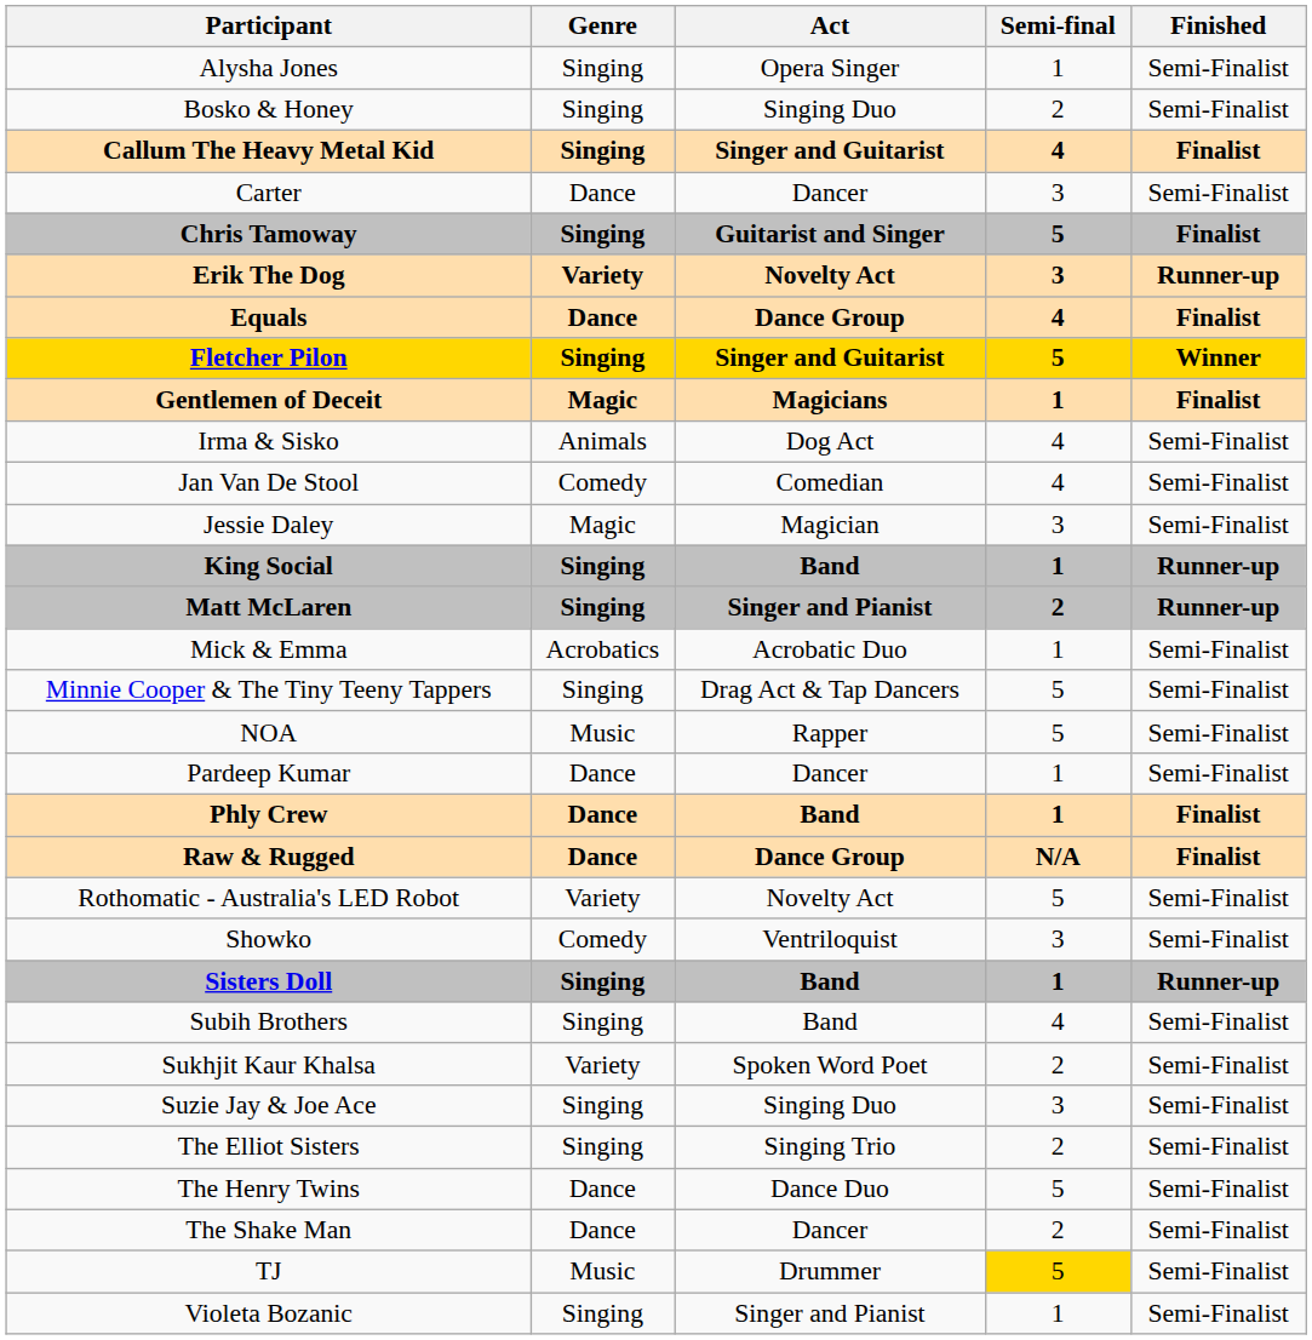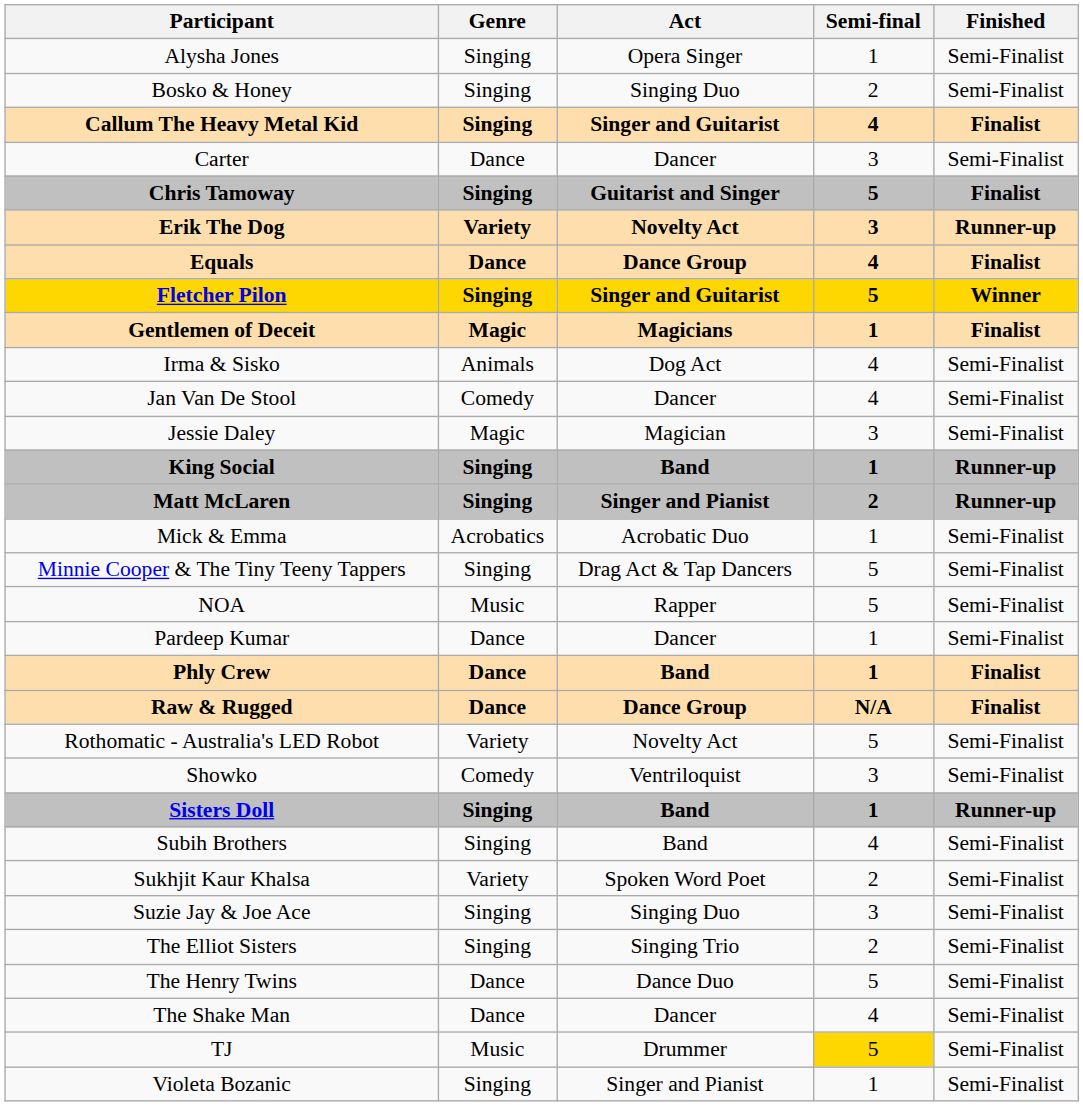 <table class="wikitable sortable" style="margin-left: auto; margin-right: auto; border: none; width:90%; text-align:center;">
 <tr>
 <th>Participant</th>
 <th>Genre</th>
 <th class="unsortable">Act</th>
 <th>Semi-final</th>
 <th>Finished</th>
 </tr>
 <tr>
 <td>Alysha Jones</td>
 <td>Singing</td>
 <td>Opera Singer</td>
 <td>1</td>
 <td>Semi-Finalist</td>
 </tr>
 <tr>
 <td>Bosko & Honey</td>
 <td>Singing</td>
 <td>Singing Duo</td>
 <td>2</td>
 <td>Semi-Finalist</td>
 </tr>
 <tr style="background:NavajoWhite; color:black;"|>
 <td><strong>Callum The Heavy Metal Kid</strong></td>
 <td><strong>Singing</strong></td>
 <td><strong>Singer and Guitarist</strong></td>
 <td><strong>4</strong></td>
 <td><strong>Finalist</strong></td>
 </tr>
 <tr>
 <td>Carter</td>
 <td>Dance</td>
 <td>Dancer</td>
 <td>3</td>
 <td>Semi-Finalist</td>
 </tr>
 <tr style="background:silver; color:black;"|>
 <td><strong>Chris Tamoway</strong></td>
 <td><strong>Singing</strong></td>
 <td><strong>Guitarist and Singer</strong></td>
 <td><strong>5</strong></td>
 <td><strong>Finalist</strong></td>
 </tr>
 <tr style="background:NavajoWhite; color:black;"|>
 <td><strong>Erik The Dog </strong></td>
 <td><strong>Variety</strong></td>
 <td><strong>Novelty Act</strong></td>
 <td><strong>3</strong></td>
 <td><strong>Runner-up</strong></td>
 </tr>
 <tr style="background:NavajoWhite; color:black;"|>
 <td><strong>Equals</strong></td>
 <td><strong>Dance</strong></td>
 <td><strong>Dance Group</strong></td>
 <td><strong>4</strong></td>
 <td><strong>Finalist</strong></td>
 </tr>
 <tr style="background:gold; color:black;"|>
 <td><strong><a href='#'>Fletcher Pilon</a></strong></td>
 <td><strong>Singing</strong></td>
 <td><strong>Singer and Guitarist</strong></td>
 <td><strong>5</strong></td>
 <td><strong>Winner</strong></td>
 </tr>
 <tr style="background:NavajoWhite; color:black;"|>
 <td><strong>Gentlemen of Deceit</strong></td>
 <td><strong>Magic</strong></td>
 <td><strong>Magicians</strong></td>
 <td><strong>1</strong></td>
 <td><strong>Finalist</strong></td>
 </tr>
 <tr>
 <td>Irma & Sisko</td>
 <td>Animals</td>
 <td>Dog Act</td>
 <td>4</td>
 <td>Semi-Finalist</td>
 </tr>
 <tr>
 <td>Jan Van De Stool</td>
 <td>Comedy</td>
-<td>Comedian</td>
+<td>Dancer</td>
 <td>4</td>
 <td>Semi-Finalist</td>
 </tr>
 <tr>
 <td>Jessie Daley</td>
 <td>Magic</td>
 <td>Magician</td>
 <td>3</td>
 <td>Semi-Finalist</td>
 </tr>
 <tr style="background:silver; color:black;"|>
 <td><strong>King Social</strong></td>
 <td><strong>Singing</strong></td>
 <td><strong>Band</strong></td>
 <td><strong>1</strong></td>
 <td><strong>Runner-up</strong></td>
 </tr>
 <tr style="background:silver; color:black;"|>
 <td><strong>Matt McLaren</strong></td>
 <td><strong>Singing</strong></td>
 <td><strong>Singer and Pianist</strong></td>
 <td><strong>2</strong></td>
 <td><strong>Runner-up</strong></td>
 </tr>
 <tr>
 <td>Mick & Emma </td>
 <td>Acrobatics</td>
 <td>Acrobatic Duo</td>
 <td>1</td>
 <td>Semi-Finalist</td>
 </tr>
 <tr>
 <td><a href='#'>Minnie Cooper</a> & The Tiny Teeny Tappers</td>
 <td>Singing</td>
 <td>Drag Act & Tap Dancers</td>
 <td>5</td>
 <td>Semi-Finalist</td>
 </tr>
 <tr>
 <td>NOA</td>
 <td>Music</td>
 <td>Rapper</td>
 <td>5</td>
 <td>Semi-Finalist</td>
 </tr>
 <tr>
 <td>Pardeep Kumar</td>
 <td>Dance</td>
 <td>Dancer</td>
 <td>1</td>
 <td>Semi-Finalist</td>
 </tr>
 <tr style="background:NavajoWhite; color:black;"|>
 <td><strong>Phly Crew</strong></td>
 <td><strong>Dance</strong></td>
 <td><strong>Band</strong></td>
 <td><strong>1</strong></td>
 <td><strong>Finalist</strong></td>
 </tr>
 <tr style="background:NavajoWhite; color:black;"|>
 <td><strong>Raw & Rugged </strong></td>
 <td><strong>Dance</strong></td>
 <td><strong>Dance Group</strong></td>
 <td><strong>N/A</strong></td>
 <td><strong>Finalist</strong></td>
 </tr>
 <tr>
 <td>Rothomatic - Australia's LED Robot </td>
 <td>Variety</td>
 <td>Novelty Act</td>
 <td>5</td>
 <td>Semi-Finalist</td>
 </tr>
 <tr>
 <td>Showko</td>
 <td>Comedy</td>
 <td>Ventriloquist</td>
 <td>3</td>
 <td>Semi-Finalist</td>
 </tr>
 <tr style="background:silver; color:black;"|>
 <td><strong><a href='#'>Sisters Doll</a></strong></td>
 <td><strong>Singing</strong></td>
 <td><strong>Band</strong></td>
 <td><strong>1</strong></td>
 <td><strong>Runner-up</strong></td>
 </tr>
 <tr>
 <td>Subih Brothers </td>
 <td>Singing</td>
 <td>Band</td>
 <td>4</td>
 <td>Semi-Finalist</td>
 </tr>
 <tr>
 <td>Sukhjit Kaur Khalsa</td>
 <td>Variety</td>
 <td>Spoken Word Poet</td>
 <td>2</td>
 <td>Semi-Finalist</td>
 </tr>
 <tr>
 <td>Suzie Jay & Joe Ace</td>
 <td>Singing</td>
 <td>Singing Duo</td>
 <td>3</td>
 <td>Semi-Finalist</td>
 </tr>
 <tr>
 <td>The Elliot Sisters</td>
 <td>Singing</td>
 <td>Singing Trio</td>
 <td>2</td>
 <td>Semi-Finalist</td>
 </tr>
 <tr>
 <td>The Henry Twins</td>
 <td>Dance</td>
 <td>Dance Duo</td>
 <td>5</td>
 <td>Semi-Finalist</td>
 </tr>
 <tr>
 <td>The Shake Man</td>
 <td>Dance</td>
 <td>Dancer</td>
-<td>2</td>
+<td>4</td>
 <td>Semi-Finalist</td>
 </tr>
 <tr>
 <td>TJ </td>
 <td>Music</td>
 <td>Drummer</td>
 <td style="background: gold;">5</td>
 <td>Semi-Finalist</td>
 </tr>
 <tr>
 <td>Violeta Bozanic</td>
 <td>Singing</td>
 <td>Singer and Pianist</td>
 <td>1</td>
 <td>Semi-Finalist</td>
 </tr>
 </table>
